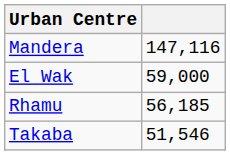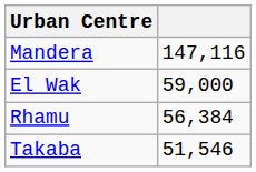 <table class="wikitable">
 <tr>
 <th>Urban Centre</th>
 <th></th>
 </tr>
 <tr>
 <td><a href='#'>Mandera</a></td>
 <td>147,116</td>
 </tr>
 <tr>
 <td><a href='#'>El Wak</a></td>
 <td>59,000</td>
 </tr>
 <tr>
 <td><a href='#'>Rhamu</a></td>
-<td>56,185</td>
+<td>56,384</td>
 </tr>
 <tr>
 <td><a href='#'>Takaba</a></td>
 <td>51,546</td>
 </tr>
 </table>
